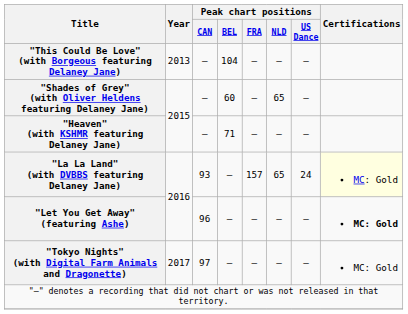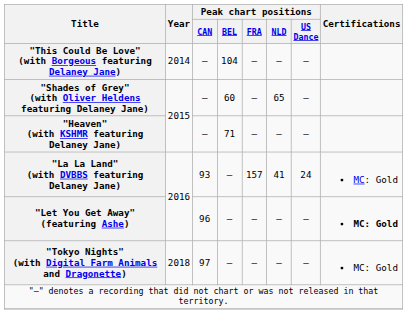 <table class="wikitable plainrowheaders" style="text-align:center;">
 <tr>
 <th scope="col" rowspan="2" style="width:17em;">Title</th>
 <th scope="col" rowspan="2" style="width:1em;">Year</th>
 <th scope="col" colspan="5">Peak chart positions</th>
 <th scope="col" rowspan="2" style="width:8em;">Certifications</th>
 </tr>
 <tr>
 <th scope="col" style="width:2.5em;font-size:90%;"><a href='#'>CAN</a><br></th>
 <th scope="col" style="width:2.5em;font-size:90%;"><a href='#'>BEL</a><br></th>
 <th scope="col" style="width:2.5em;font-size:90%;"><a href='#'>FRA</a><br></th>
 <th scope="col" style="width:2.5em;font-size:90%;"><a href='#'>NLD</a><br></th>
 <th scope="col" style="width:2.5em;font-size:90%;"><a href='#'>US<br>Dance</a><br></th>
 </tr>
 <tr>
 <th scope="row">"This Could Be Love" <br><span>(with <a href='#'>Borgeous</a> featuring <a href='#'>Delaney Jane</a>)</span></th>
-<td>2013</td>
+<td>2014</td>
 <td>–</td>
 <td>104</td>
 <td>—</td>
 <td>—</td>
 <td>—</td>
 <td></td>
 </tr>
 <tr>
 <th scope="row">"Shades of Grey" <br><span>(with <a href='#'>Oliver Heldens</a> featuring Delaney Jane)</span></th>
 <td rowspan="2">2015</td>
 <td>–</td>
 <td>60</td>
 <td>–</td>
 <td>65</td>
 <td>—</td>
 <td></td>
 </tr>
 <tr>
 <th scope="row">"Heaven" <br><span>(with <a href='#'>KSHMR</a> featuring Delaney Jane)</span></th>
 <td>–</td>
 <td>71</td>
 <td>—</td>
 <td>—</td>
 <td>—</td>
 <td></td>
 </tr>
 <tr>
 <th scope="row">"La La Land" <br><span>(with <a href='#'>DVBBS</a> featuring Delaney Jane)</span></th>
 <td rowspan="2">2016</td>
 <td>93</td>
 <td>–</td>
 <td>157</td>
-<td>65</td>
+<td>41</td>
 <td>24</td>
-<td style="background: lightyellow;"><br><ul><li><a href='#'>MC</a>: Gold</li></ul></td>
+<td><br><ul><li><a href='#'>MC</a>: Gold</li></ul></td>
 </tr>
 <tr>
 <th scope="row">"Let You Get Away"<br><span>(featuring <a href='#'>Ashe</a>)</span></th>
 <td>96</td>
 <td>—</td>
 <td>—</td>
 <td>—</td>
 <td>—</td>
 <td><strong><br><ul><li>MC: Gold</li></ul></strong></td>
 </tr>
 <tr>
 <th scope="row">"Tokyo Nights" <br><span>(with <a href='#'>Digital Farm Animals</a> and <a href='#'>Dragonette</a>)</span></th>
-<td>2017</td>
+<td>2018</td>
 <td>97</td>
 <td>—</td>
 <td>—</td>
 <td>—</td>
 <td>—</td>
 <td><br><ul><li>MC: Gold</li></ul></td>
 </tr>
 <tr>
 <td colspan="16" style="font-size:90%">"—" denotes a recording that did not chart or was not released in that territory.</td>
 </tr>
 <tr>
 </tr>
 </table>
